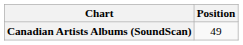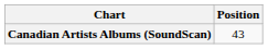 <table class="wikitable plainrowheaders" style="text-align:center">
 <tr>
 <th scope="col">Chart</th>
 <th scope="col">Position</th>
 </tr>
 <tr>
 <th scope="row">Canadian Artists Albums (SoundScan)</th>
-<td>49</td>
+<td>43</td>
 </tr>
 </table>
